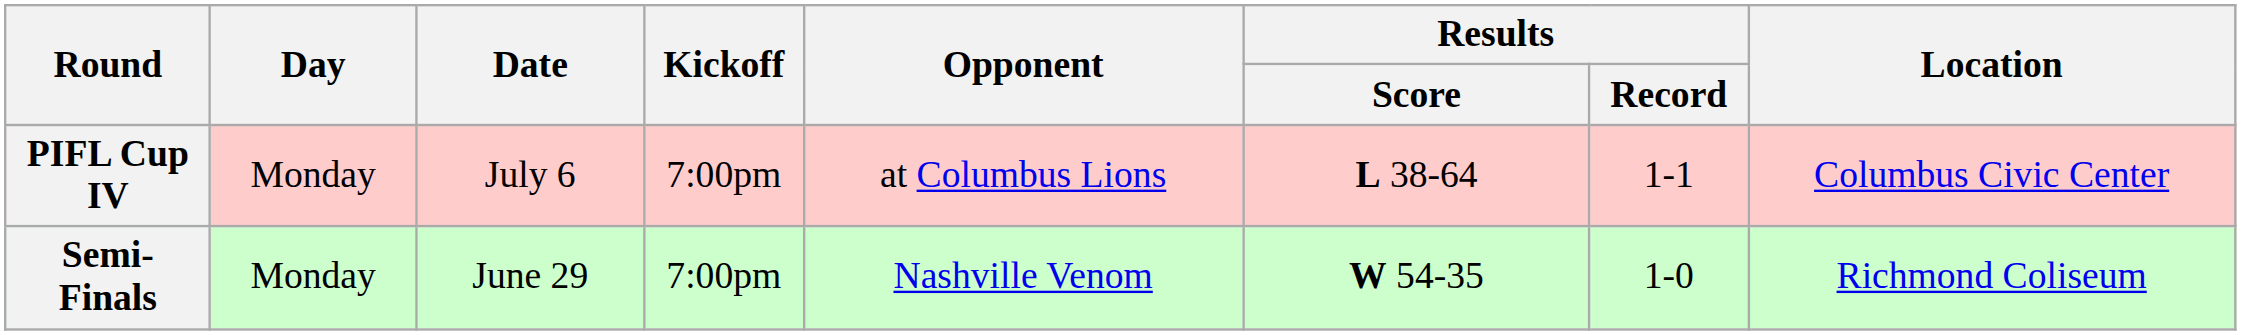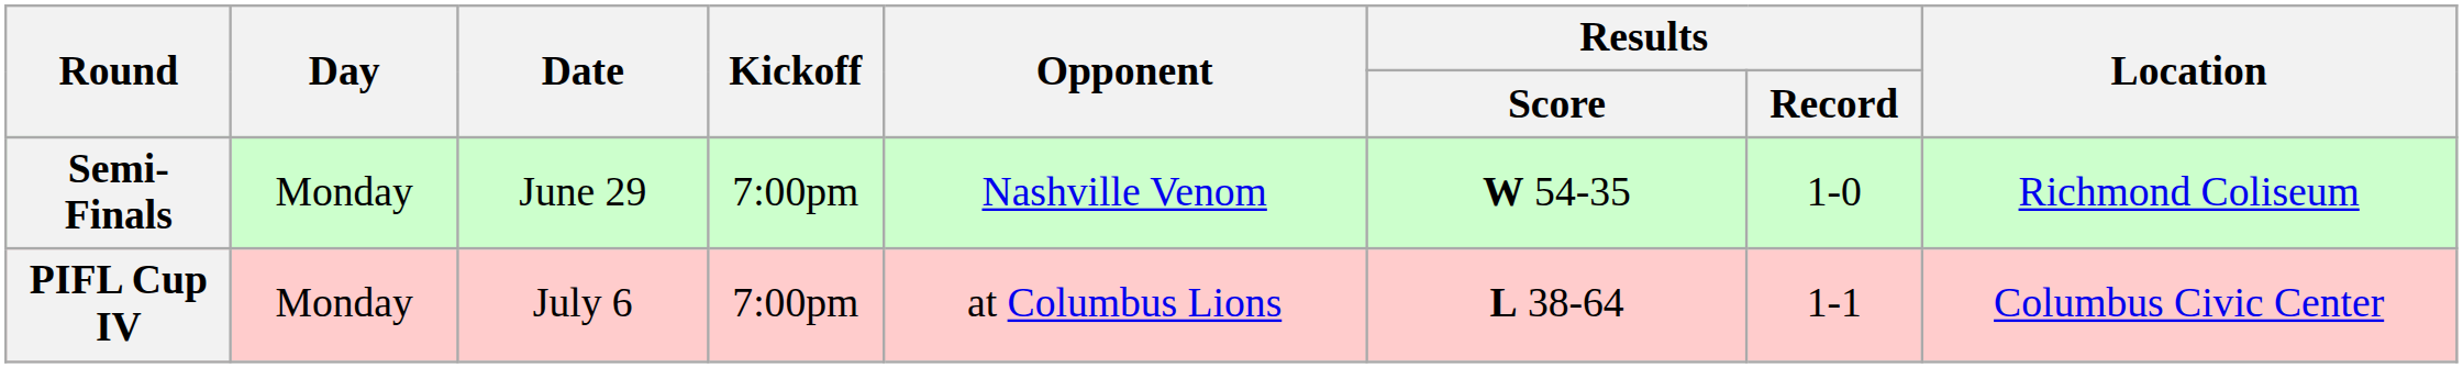 <table class="wikitable">
 <tr>
 <th rowspan="2" width="80">Round</th>
 <th rowspan="2" width="80">Day</th>
 <th rowspan="2" width="90">Date</th>
 <th rowspan="2" width="60">Kickoff</th>
 <th rowspan="2" width="180">Opponent</th>
 <th colspan="2" width="200">Results</th>
 <th rowspan="2" width="200">Location</th>
 </tr>
 <tr>
 <th width="140">Score</th>
 <th width="60">Record</th>
 </tr>
+<tr align="center" bgcolor="#CCFFCC">
+<th>Semi-Finals</th>
+<td>Monday</td>
+<td>June 29</td>
+<td>7:00pm</td>
+<td><a href='#'>Nashville Venom</a></td>
+<td><strong>W</strong> 54-35</td>
+<td>1-0</td>
+<td><a href='#'>Richmond Coliseum</a></td>
+</tr>
 <tr align="center" bgcolor="#FFCCCC">
 <th>PIFL Cup IV</th>
 <td>Monday</td>
 <td>July 6</td>
 <td>7:00pm</td>
 <td>at <a href='#'>Columbus Lions</a></td>
 <td><strong>L</strong> 38-64</td>
 <td>1-1</td>
 <td><a href='#'>Columbus Civic Center</a></td>
 </tr>
-<tr align="center" bgcolor="#CCFFCC">
-<th>Semi-Finals</th>
-<td>Monday</td>
-<td>June 29</td>
-<td>7:00pm</td>
-<td><a href='#'>Nashville Venom</a></td>
-<td><strong>W</strong> 54-35</td>
-<td>1-0</td>
-<td><a href='#'>Richmond Coliseum</a></td>
-</tr>
 </table>
